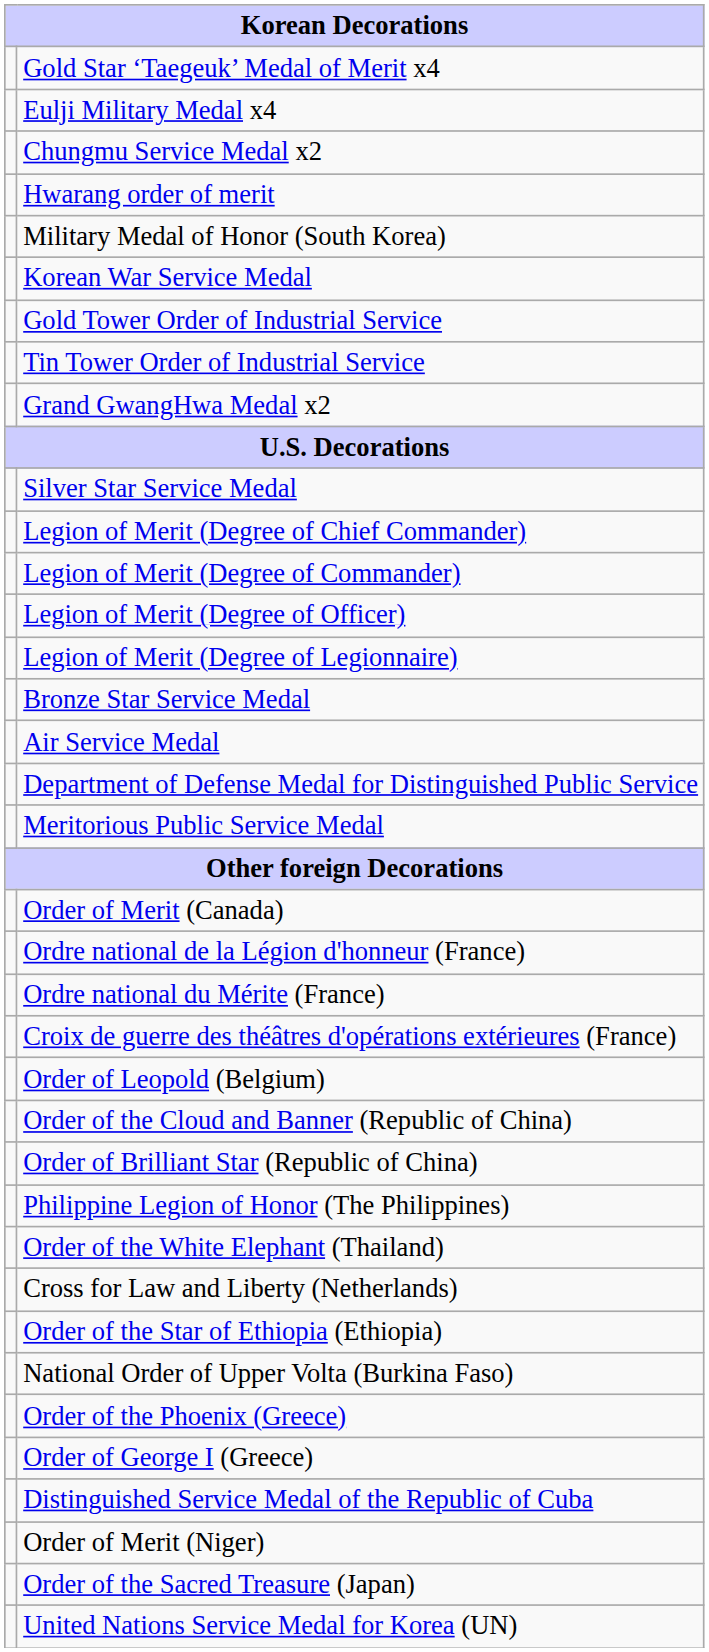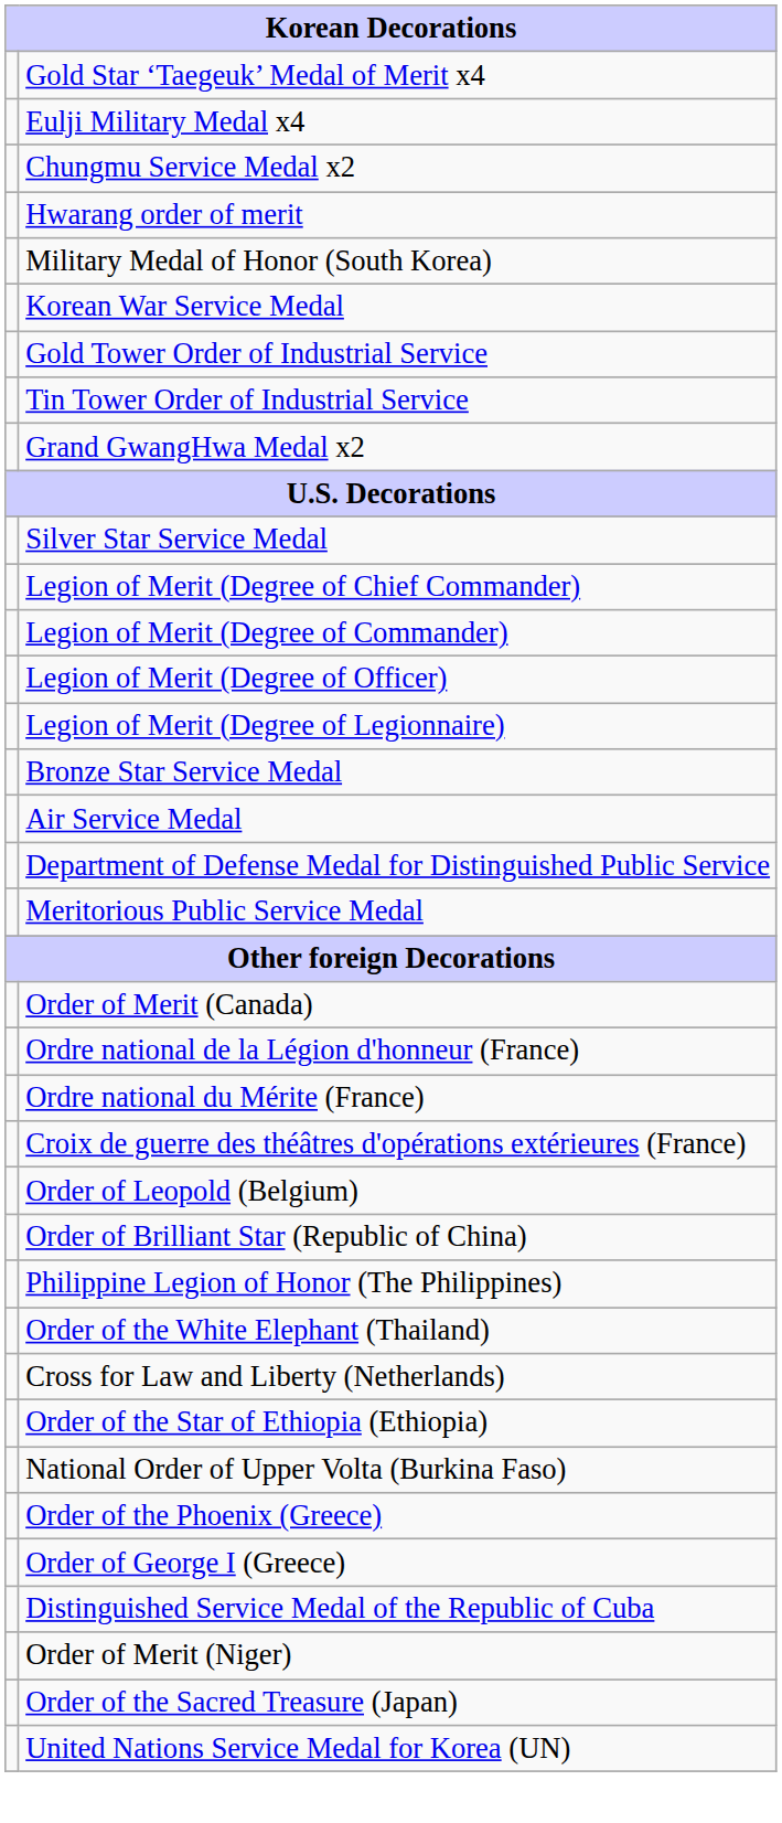 <table class="wikitable">
 <tr style="background:#ccf; text-align:center;">
 <td colspan=2><strong>Korean Decorations</strong></td>
 </tr>
 <tr>
 <td></td>
 <td><a href='#'>Gold Star ‘Taegeuk’ Medal of Merit</a> x4</td>
 </tr>
 <tr>
 <td></td>
 <td><a href='#'>Eulji Military Medal</a> x4</td>
 </tr>
 <tr>
 <td></td>
 <td><a href='#'>Chungmu Service Medal</a> x2</td>
 </tr>
 <tr>
 <td></td>
 <td><a href='#'>Hwarang order of merit</a></td>
 </tr>
 <tr>
 <td></td>
 <td>Military Medal of Honor (South Korea)</td>
 </tr>
 <tr>
 <td></td>
 <td><a href='#'>Korean War Service Medal</a></td>
 </tr>
 <tr>
 <td></td>
 <td><a href='#'>Gold Tower Order of Industrial Service</a></td>
 </tr>
 <tr>
 <td></td>
 <td><a href='#'>Tin Tower Order of Industrial Service</a></td>
 </tr>
 <tr>
 <td></td>
 <td><a href='#'>Grand GwangHwa Medal</a> x2</td>
 </tr>
 <tr style="background:#ccf; text-align:center;">
 <td colspan=2><strong>U.S. Decorations</strong></td>
 </tr>
 <tr>
 <td></td>
 <td><a href='#'>Silver Star Service Medal</a></td>
 </tr>
 <tr>
 <td></td>
 <td><a href='#'>Legion of Merit (Degree of Chief Commander)</a></td>
 </tr>
 <tr>
 <td></td>
 <td><a href='#'>Legion of Merit (Degree of Commander)</a></td>
 </tr>
 <tr>
 <td></td>
 <td><a href='#'>Legion of Merit (Degree of Officer)</a></td>
 </tr>
 <tr>
 <td></td>
 <td><a href='#'>Legion of Merit (Degree of Legionnaire)</a></td>
 </tr>
 <tr>
 <td></td>
 <td><a href='#'>Bronze Star Service Medal</a></td>
 </tr>
 <tr>
 <td></td>
 <td><a href='#'>Air Service Medal</a></td>
 </tr>
 <tr>
 <td></td>
 <td><a href='#'>Department of Defense Medal for Distinguished Public Service</a></td>
 </tr>
 <tr>
 <td></td>
 <td><a href='#'>Meritorious Public Service Medal</a></td>
 </tr>
 <tr style="background:#ccf; text-align:center;">
 <td colspan=2><strong>Other foreign Decorations</strong></td>
 </tr>
 <tr>
 <td></td>
 <td><a href='#'>Order of Merit</a> (Canada)</td>
 </tr>
 <tr>
 <td></td>
 <td><a href='#'>Ordre national de la Légion d'honneur</a> (France)</td>
 </tr>
 <tr>
 <td></td>
 <td><a href='#'>Ordre national du Mérite</a> (France)</td>
 </tr>
 <tr>
 <td></td>
 <td><a href='#'>Croix de guerre des théâtres d'opérations extérieures</a> (France)</td>
 </tr>
 <tr>
 <td></td>
 <td><a href='#'>Order of Leopold</a> (Belgium)</td>
 </tr>
 <tr>
 <td></td>
-<td><a href='#'>Order of the Cloud and Banner</a> (Republic of China)</td>
-</tr>
-<tr>
-<td></td>
 <td><a href='#'>Order of Brilliant Star</a> (Republic of China)</td>
 </tr>
 <tr>
 <td></td>
 <td><a href='#'>Philippine Legion of Honor</a> (The Philippines)</td>
 </tr>
 <tr>
 <td></td>
 <td><a href='#'>Order of the White Elephant</a> (Thailand)</td>
 </tr>
 <tr>
 <td></td>
 <td>Cross for Law and Liberty (Netherlands)</td>
 </tr>
 <tr>
 <td></td>
 <td><a href='#'>Order of the Star of Ethiopia</a> (Ethiopia)</td>
 </tr>
 <tr>
 <td></td>
 <td>National Order of Upper Volta (Burkina Faso)</td>
 </tr>
 <tr>
 <td></td>
 <td><a href='#'>Order of the Phoenix (Greece)</a></td>
 </tr>
 <tr>
 <td></td>
 <td><a href='#'>Order of George I</a> (Greece)</td>
 </tr>
 <tr>
 <td></td>
 <td><a href='#'>Distinguished Service Medal of the Republic of Cuba</a></td>
 </tr>
 <tr>
 <td></td>
 <td>Order of Merit (Niger)</td>
 </tr>
 <tr>
 <td></td>
 <td><a href='#'>Order of the Sacred Treasure</a> (Japan)</td>
 </tr>
 <tr>
 <td></td>
 <td><a href='#'>United Nations Service Medal for Korea</a> (UN)</td>
 </tr>
 </table>
